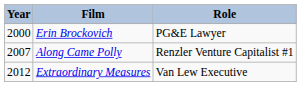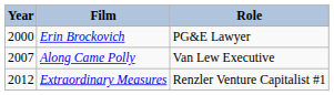 <table class="wikitable" style="font-size:95%;">
 <tr>
 <th style="background:#B0C4DE;">Year</th>
 <th style="background:#B0C4DE;">Film</th>
 <th style="background:#B0C4DE;">Role</th>
 </tr>
 <tr>
 <td>2000</td>
 <td><em><a href='#'>Erin Brockovich</a></em></td>
 <td>PG&E Lawyer</td>
 </tr>
 <tr>
 <td>2007</td>
 <td><em><a href='#'>Along Came Polly</a></em></td>
-<td>Renzler Venture Capitalist #1</td>
+<td>Van Lew Executive</td>
 </tr>
 <tr>
 <td>2012</td>
 <td><em><a href='#'>Extraordinary Measures</a></em></td>
-<td>Van Lew Executive</td>
+<td>Renzler Venture Capitalist #1</td>
 </tr>
 </table>
